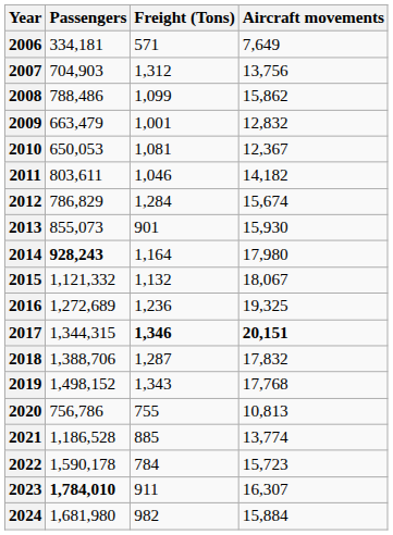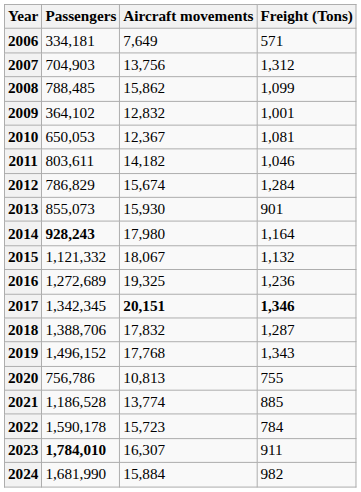 <table class="wikitable">
 <tr>
 <th>Year</th>
 <th>Passengers</th>
+<th>Aircraft movements</th>
 <th>Freight (Tons)</th>
-<th>Aircraft movements</th>
 </tr>
 <tr>
 <th>2006</th>
 <td>334,181</td>
+<td>7,649</td>
 <td>571</td>
-<td>7,649</td>
 </tr>
 <tr>
 <th>2007</th>
 <td>704,903</td>
+<td>13,756</td>
 <td>1,312</td>
-<td>13,756</td>
 </tr>
 <tr>
 <th>2008</th>
-<td>788,486</td>
+<td>788,485</td>
+<td>15,862</td>
 <td>1,099</td>
-<td>15,862</td>
 </tr>
 <tr>
 <th>2009</th>
-<td>663,479</td>
+<td>364,102</td>
+<td>12,832</td>
 <td>1,001</td>
-<td>12,832</td>
 </tr>
 <tr>
 <th>2010</th>
 <td>650,053</td>
+<td>12,367</td>
 <td>1,081</td>
-<td>12,367</td>
 </tr>
 <tr>
 <th>2011</th>
 <td>803,611</td>
+<td>14,182</td>
 <td>1,046</td>
-<td>14,182</td>
 </tr>
 <tr>
 <th>2012</th>
 <td>786,829</td>
+<td>15,674</td>
 <td>1,284</td>
-<td>15,674</td>
 </tr>
 <tr>
 <th>2013</th>
 <td>855,073</td>
+<td>15,930</td>
 <td>901</td>
-<td>15,930</td>
 </tr>
 <tr>
 <th>2014</th>
 <td><strong>928,243</strong></td>
+<td>17,980</td>
 <td>1,164</td>
-<td>17,980</td>
 </tr>
 <tr>
 <th>2015</th>
 <td>1,121,332</td>
+<td>18,067</td>
 <td>1,132</td>
-<td>18,067</td>
 </tr>
 <tr>
 <th>2016</th>
 <td>1,272,689</td>
+<td>19,325</td>
 <td>1,236</td>
-<td>19,325</td>
 </tr>
 <tr>
 <th>2017</th>
-<td>1,344,315</td>
+<td>1,342,345</td>
+<td><strong>20,151</strong></td>
 <td><strong>1,346</strong></td>
-<td><strong>20,151</strong></td>
 </tr>
 <tr>
 <th>2018</th>
 <td>1,388,706</td>
+<td>17,832</td>
 <td>1,287</td>
-<td>17,832</td>
 </tr>
 <tr>
 <th>2019</th>
-<td>1,498,152</td>
+<td>1,496,152</td>
+<td>17,768</td>
 <td>1,343</td>
-<td>17,768</td>
 </tr>
 <tr>
 <th>2020</th>
 <td>756,786</td>
+<td>10,813</td>
 <td>755</td>
-<td>10,813</td>
 </tr>
 <tr>
 <th>2021</th>
 <td>1,186,528</td>
+<td>13,774</td>
 <td>885</td>
-<td>13,774</td>
 </tr>
 <tr>
 <th>2022</th>
 <td>1,590,178</td>
+<td>15,723</td>
 <td>784</td>
-<td>15,723</td>
 </tr>
 <tr>
 <th>2023</th>
 <td><strong>1,784,010</strong></td>
+<td>16,307</td>
 <td>911</td>
-<td>16,307</td>
 </tr>
 <tr>
 <th>2024</th>
-<td>1,681,980</td>
+<td>1,681,990</td>
+<td>15,884</td>
 <td>982</td>
-<td>15,884</td>
 </tr>
 </table>
